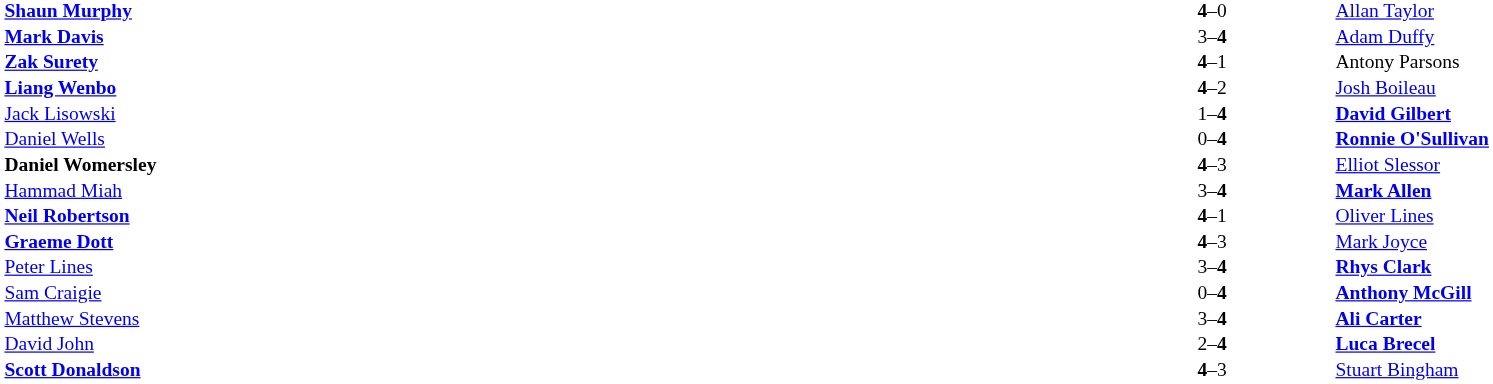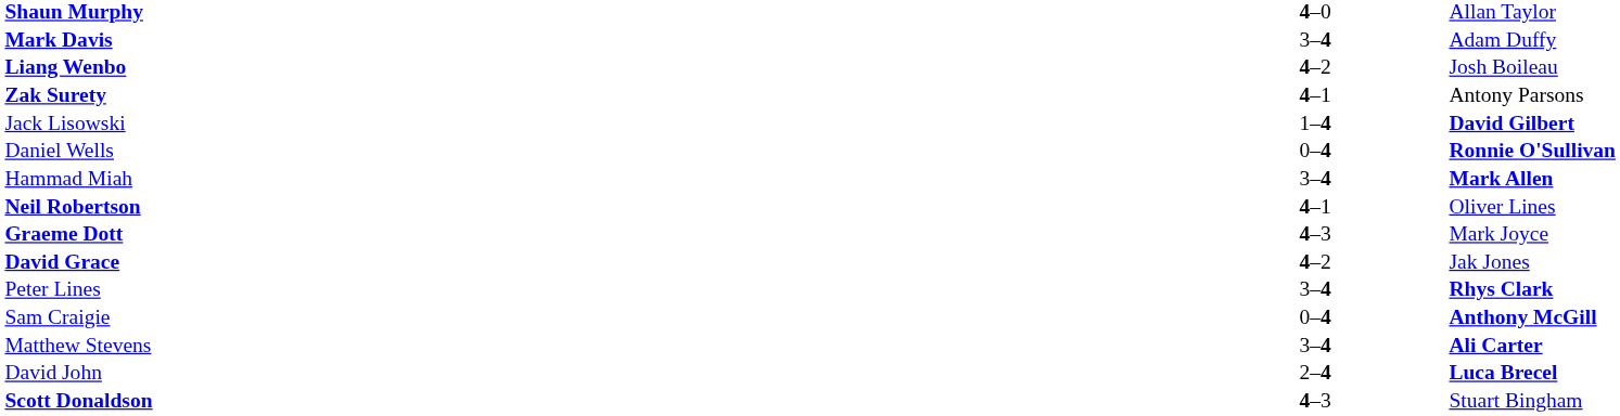 <table width="100%" cellspacing="1">
 <tr>
 <th width=45%></th>
 <th width=10%></th>
 <th width=45%></th>
 </tr>
 <tr>
 <td> <strong><a href='#'>Shaun Murphy</a></strong></td>
 <td align="center"><strong>4</strong>–0</td>
 <td> <a href='#'>Allan Taylor</a></td>
 </tr>
 <tr>
 <td> <strong><a href='#'>Mark Davis</a></strong></td>
 <td align="center">3–<strong>4</strong></td>
 <td> <a href='#'>Adam Duffy</a></td>
 </tr>
 <tr>
+<td> <strong><a href='#'>Liang Wenbo</a></strong></td>
+<td align="center"><strong>4</strong>–2</td>
+<td> <a href='#'>Josh Boileau</a></td>
+</tr>
+<tr>
 <td> <strong><a href='#'>Zak Surety</a></strong></td>
 <td align="center"><strong>4</strong>–1</td>
 <td> Antony Parsons</td>
-</tr>
-<tr>
-<td> <strong><a href='#'>Liang Wenbo</a></strong></td>
-<td align="center"><strong>4</strong>–2</td>
-<td> <a href='#'>Josh Boileau</a></td>
 </tr>
 <tr>
 <td> <a href='#'>Jack Lisowski</a></td>
 <td align="center">1–<strong>4</strong></td>
 <td> <strong><a href='#'>David Gilbert</a></strong></td>
 </tr>
 <tr>
 <td> <a href='#'>Daniel Wells</a></td>
 <td align="center">0–<strong>4</strong></td>
 <td> <strong><a href='#'>Ronnie O'Sullivan</a></strong></td>
-</tr>
-<tr>
-<td> <strong>Daniel Womersley</strong></td>
-<td align="center"><strong>4</strong>–3</td>
-<td> <a href='#'>Elliot Slessor</a></td>
 </tr>
 <tr>
 <td> <a href='#'>Hammad Miah</a></td>
 <td align="center">3–<strong>4</strong></td>
 <td> <strong><a href='#'>Mark Allen</a></strong></td>
 </tr>
 <tr>
 <td> <strong><a href='#'>Neil Robertson</a></strong></td>
 <td align="center"><strong>4</strong>–1</td>
 <td> <a href='#'>Oliver Lines</a></td>
 </tr>
 <tr>
 <td> <strong><a href='#'>Graeme Dott</a></strong></td>
 <td align="center"><strong>4</strong>–3</td>
 <td> <a href='#'>Mark Joyce</a></td>
+</tr>
+<tr>
+<td> <strong><a href='#'>David Grace</a></strong></td>
+<td align="center"><strong>4</strong>–2</td>
+<td> <a href='#'>Jak Jones</a></td>
 </tr>
 <tr>
 <td> <a href='#'>Peter Lines</a></td>
 <td align="center">3–<strong>4</strong></td>
 <td> <strong><a href='#'>Rhys Clark</a></strong></td>
 </tr>
 <tr>
 <td> <a href='#'>Sam Craigie</a></td>
 <td align="center">0–<strong>4</strong></td>
 <td> <strong><a href='#'>Anthony McGill</a></strong></td>
 </tr>
 <tr>
 <td> <a href='#'>Matthew Stevens</a></td>
 <td align="center">3–<strong>4</strong></td>
 <td> <strong><a href='#'>Ali Carter</a></strong></td>
 </tr>
 <tr>
 <td> <a href='#'>David John</a></td>
 <td align="center">2–<strong>4</strong></td>
 <td> <strong><a href='#'>Luca Brecel</a></strong></td>
 </tr>
 <tr>
 <td> <strong><a href='#'>Scott Donaldson</a></strong></td>
 <td align="center"><strong>4</strong>–3</td>
 <td> <a href='#'>Stuart Bingham</a></td>
 </tr>
 </table>
